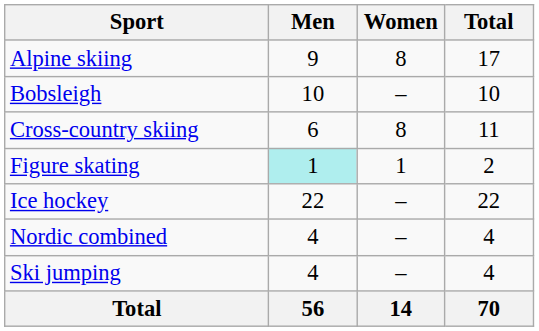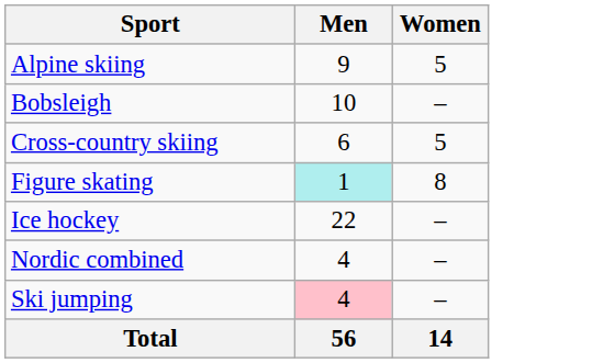 <table class="wikitable sortable" style="text-align:center;">
 <tr>
 <th width=180>Sport</th>
 <th width=55>Men</th>
 <th width=55>Women</th>
-<th width=55>Total</th>
 </tr>
 <tr>
 <td align=left><a href='#'>Alpine skiing</a></td>
 <td>9</td>
-<td>8</td>
-<td>17</td>
+<td>5</td>
 </tr>
 <tr>
 <td align=left><a href='#'>Bobsleigh</a></td>
 <td>10</td>
 <td>–</td>
-<td>10</td>
 </tr>
 <tr>
 <td align=left><a href='#'>Cross-country skiing</a></td>
 <td>6</td>
-<td>8</td>
-<td>11</td>
+<td>5</td>
 </tr>
 <tr>
 <td align=left><a href='#'>Figure skating</a></td>
 <td style="background: paleturquoise;">1</td>
-<td>1</td>
-<td>2</td>
+<td>8</td>
 </tr>
 <tr>
 <td align=left><a href='#'>Ice hockey</a></td>
 <td>22</td>
 <td>–</td>
-<td>22</td>
 </tr>
 <tr>
 <td align=left><a href='#'>Nordic combined</a></td>
 <td>4</td>
 <td>–</td>
-<td>4</td>
 </tr>
 <tr>
 <td align=left><a href='#'>Ski jumping</a></td>
-<td>4</td>
+<td style="background: pink;">4</td>
 <td>–</td>
-<td>4</td>
 </tr>
 <tr>
 <th>Total</th>
 <th>56</th>
 <th>14</th>
-<th>70</th>
 </tr>
 </table>
